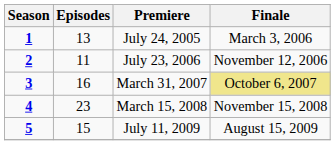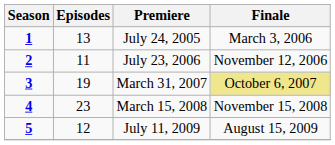 <table class="wikitable">
 <tr>
 <th>Season</th>
 <th>Episodes</th>
 <th>Premiere</th>
 <th>Finale</th>
 </tr>
 <tr>
 <td align="center"><strong><a href='#'>1</a></strong></td>
 <td align="center">13</td>
 <td align="center">July 24, 2005</td>
 <td align="center">March 3, 2006</td>
 </tr>
 <tr>
 <td align="center"><strong><a href='#'>2</a></strong></td>
 <td align="center">11</td>
 <td align="center">July 23, 2006</td>
 <td align="center">November 12, 2006</td>
 </tr>
 <tr>
 <td align="center"><strong><a href='#'>3</a></strong></td>
-<td align="center">16</td>
+<td align="center">19</td>
 <td align="center">March 31, 2007</td>
 <td align="center" style="background: khaki;">October 6, 2007</td>
 </tr>
 <tr>
 <td align="center"><strong><a href='#'>4</a></strong></td>
 <td align="center">23</td>
 <td align="center">March 15, 2008</td>
 <td align="center">November 15, 2008</td>
 </tr>
 <tr>
 <td align="center"><strong><a href='#'>5</a></strong></td>
-<td align="center">15</td>
+<td align="center">12</td>
 <td align="center">July 11, 2009</td>
 <td align="center">August 15, 2009</td>
 </tr>
 <tr>
 </tr>
 </table>
